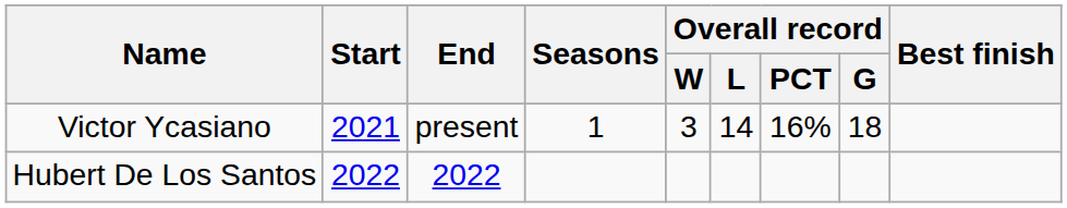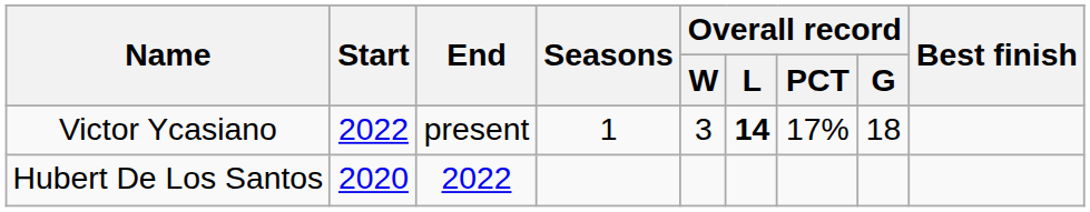 <table class="wikitable" style="clear:both; margin:1.5em auto; text-align:center;">
 <tr>
 <th rowspan="2">Name</th>
 <th rowspan="2">Start</th>
 <th rowspan="2">End</th>
 <th rowspan="2">Seasons</th>
 <th colspan="4">Overall record</th>
 <th rowspan="2">Best finish</th>
 </tr>
 <tr>
 <th>W</th>
 <th>L</th>
 <th>PCT</th>
 <th>G</th>
 </tr>
 <tr>
 <td>Victor Ycasiano</td>
-<td><a href='#'>2021</a></td>
+<td><a href='#'>2022</a></td>
 <td>present</td>
 <td>1</td>
 <td>3</td>
-<td>14</td>
-<td>16%</td>
+<td><strong>14</strong></td>
+<td>17%</td>
 <td>18</td>
 </tr>
 <tr>
 <td>Hubert De Los Santos</td>
-<td><a href='#'>2022</a></td>
+<td><a href='#'>2020</a></td>
 <td><a href='#'>2022</a></td>
 <td></td>
 <td></td>
 <td></td>
 <td></td>
 <td></td>
 <td></td>
 </tr>
 </table>
